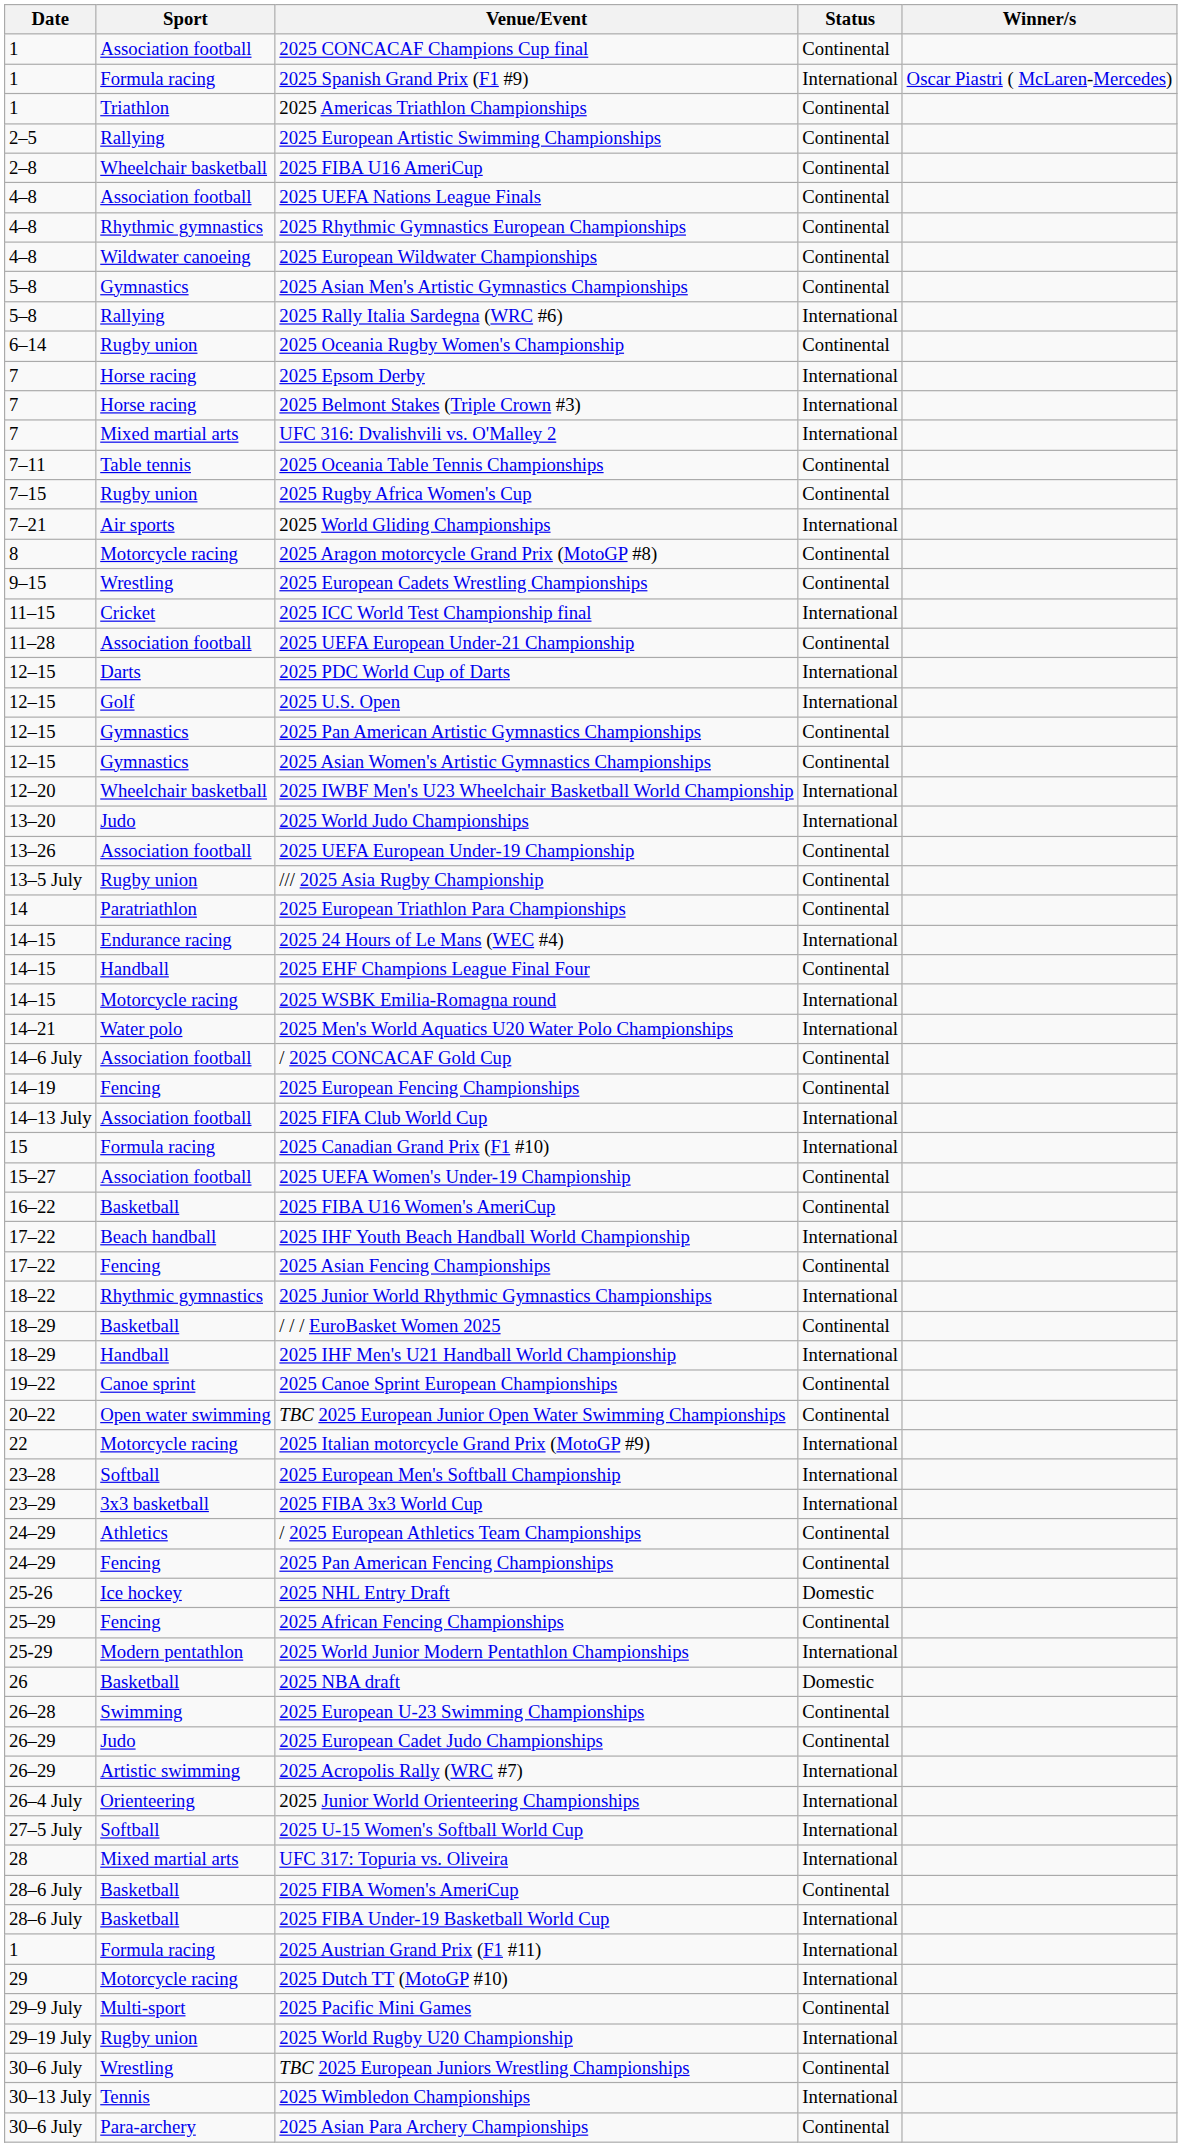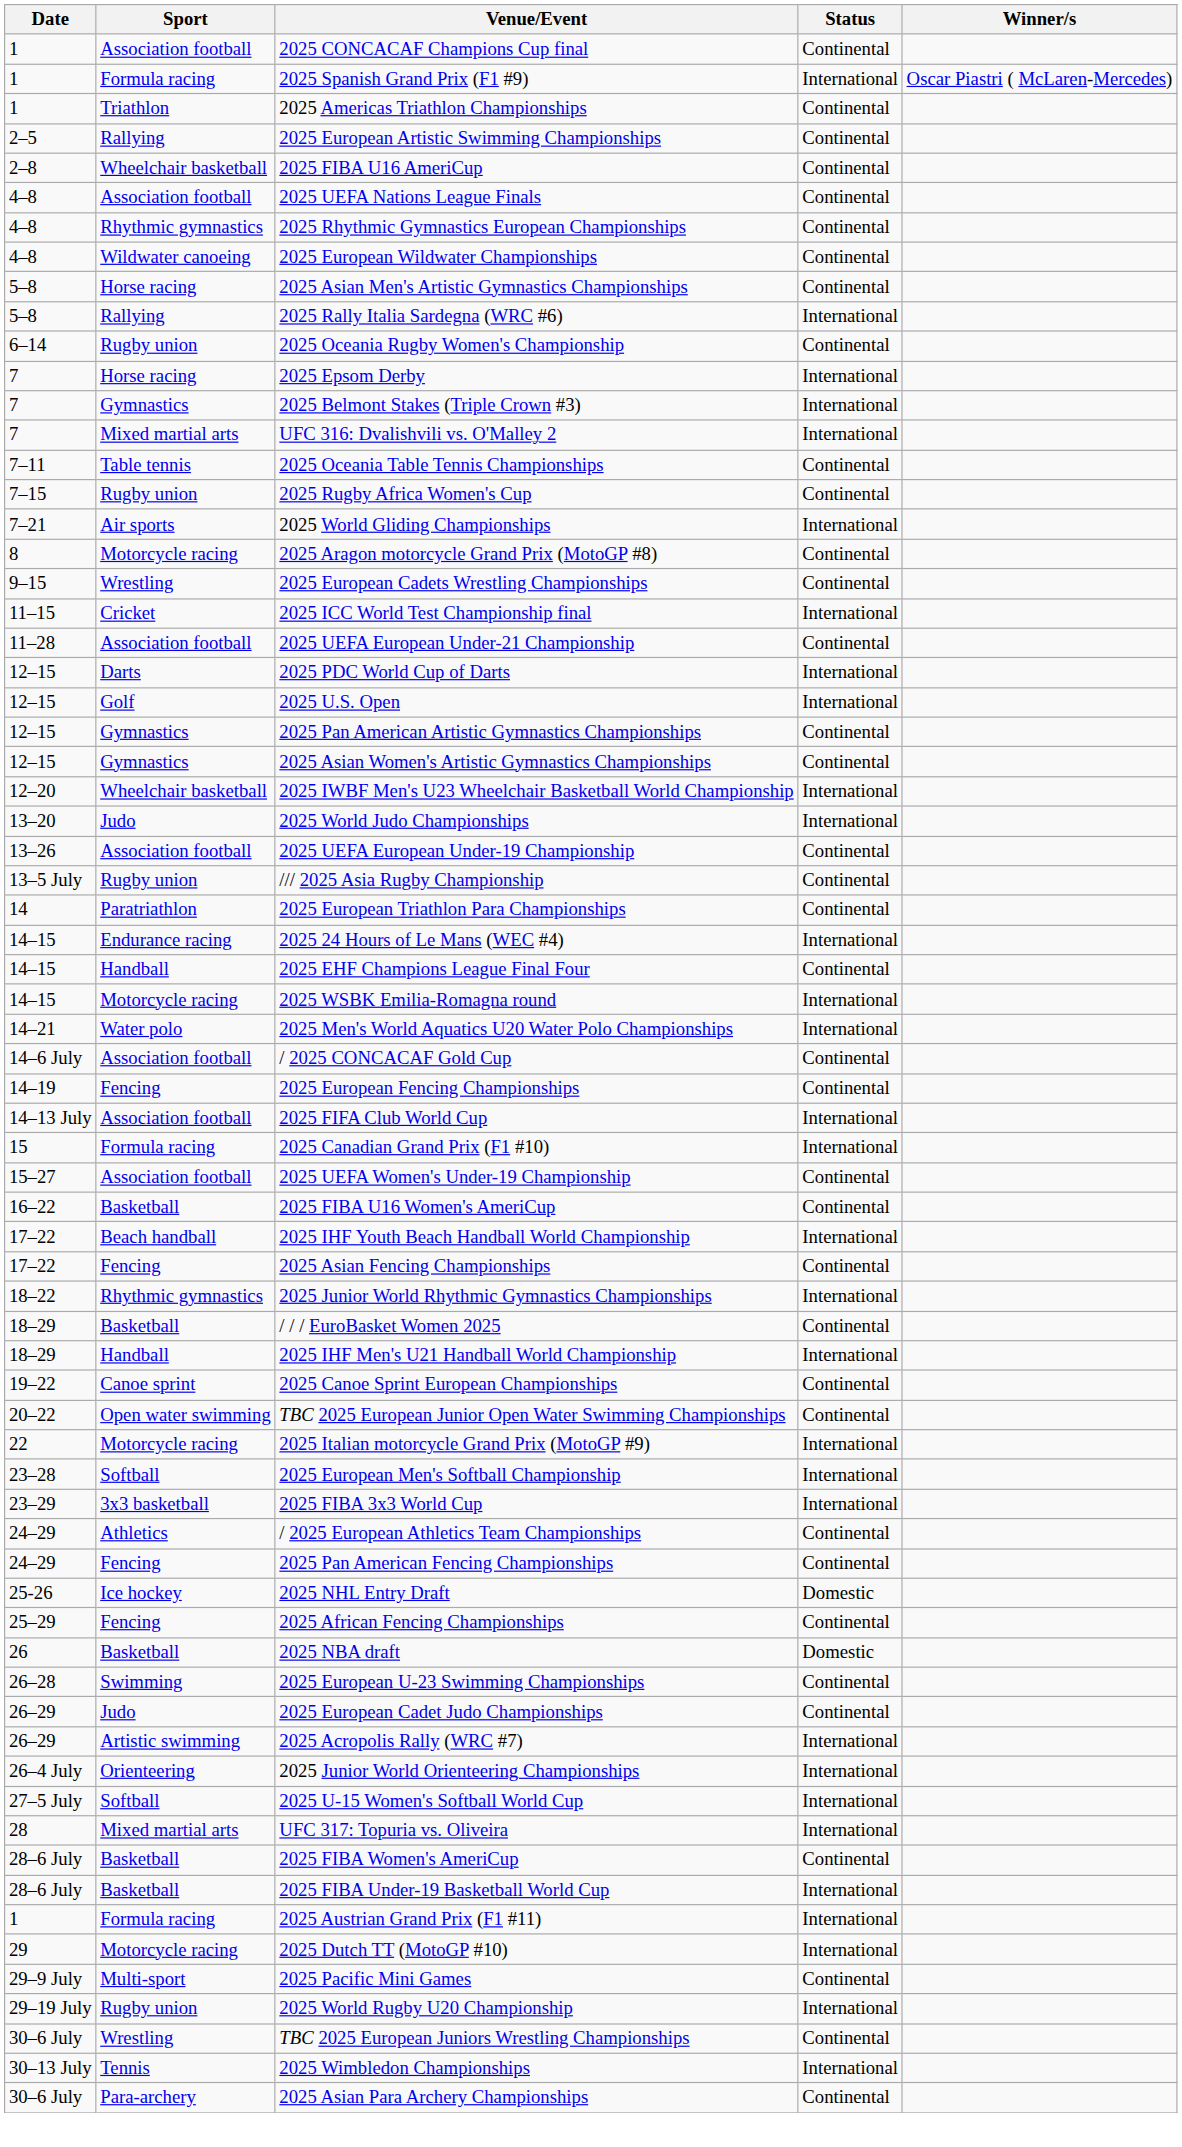 <table class="wikitable source">
 <tr>
 <th>Date</th>
 <th>Sport</th>
 <th>Venue/Event</th>
 <th>Status</th>
 <th>Winner/s</th>
 </tr>
 <tr>
 <td>1</td>
 <td><a href='#'>Association football</a></td>
 <td> <a href='#'>2025 CONCACAF Champions Cup final</a></td>
 <td>Continental</td>
 <td></td>
 </tr>
 <tr>
 <td>1</td>
 <td><a href='#'>Formula racing</a></td>
 <td> <a href='#'>2025 Spanish Grand Prix</a> (<a href='#'>F1</a> #9)</td>
 <td>International</td>
 <td> <a href='#'>Oscar Piastri</a> ( <a href='#'>McLaren</a>-<a href='#'>Mercedes</a>)</td>
 </tr>
 <tr>
 <td>1</td>
 <td><a href='#'>Triathlon</a></td>
 <td> 2025 <a href='#'>Americas Triathlon Championships</a></td>
 <td>Continental</td>
 <td></td>
 </tr>
 <tr>
 <td>2–5</td>
 <td><a href='#'>Rallying</a></td>
 <td> <a href='#'>2025 European Artistic Swimming Championships</a></td>
 <td>Continental</td>
 <td></td>
 </tr>
 <tr>
 <td>2–8</td>
 <td><a href='#'>Wheelchair basketball</a></td>
 <td> <a href='#'>2025 FIBA U16 AmeriCup</a></td>
 <td>Continental</td>
 <td></td>
 </tr>
 <tr>
 <td>4–8</td>
 <td><a href='#'>Association football</a></td>
 <td> <a href='#'>2025 UEFA Nations League Finals</a></td>
 <td>Continental</td>
 <td></td>
 </tr>
 <tr>
 <td>4–8</td>
 <td><a href='#'>Rhythmic gymnastics</a></td>
 <td> <a href='#'>2025 Rhythmic Gymnastics European Championships</a></td>
 <td>Continental</td>
 <td></td>
 </tr>
 <tr>
 <td>4–8</td>
 <td><a href='#'>Wildwater canoeing</a></td>
 <td> <a href='#'>2025 European Wildwater Championships</a></td>
 <td>Continental</td>
 <td></td>
 </tr>
 <tr>
 <td>5–8</td>
-<td><a href='#'>Gymnastics</a></td>
+<td><a href='#'>Horse racing</a></td>
 <td> <a href='#'>2025 Asian Men's Artistic Gymnastics Championships</a></td>
 <td>Continental</td>
 <td></td>
 </tr>
 <tr>
 <td>5–8</td>
 <td><a href='#'>Rallying</a></td>
 <td> <a href='#'>2025 Rally Italia Sardegna</a> (<a href='#'>WRC</a> #6)</td>
 <td>International</td>
 <td></td>
 </tr>
 <tr>
 <td>6–14</td>
 <td><a href='#'>Rugby union</a></td>
 <td> <a href='#'>2025 Oceania Rugby Women's Championship</a></td>
 <td>Continental</td>
 <td></td>
 </tr>
 <tr>
 <td>7</td>
 <td><a href='#'>Horse racing</a></td>
 <td> <a href='#'>2025 Epsom Derby</a></td>
 <td>International</td>
 <td></td>
 </tr>
 <tr>
 <td>7</td>
-<td><a href='#'>Horse racing</a></td>
+<td><a href='#'>Gymnastics</a></td>
 <td> <a href='#'>2025 Belmont Stakes</a> (<a href='#'>Triple Crown</a> #3)</td>
 <td>International</td>
 <td></td>
 </tr>
 <tr>
 <td>7</td>
 <td><a href='#'>Mixed martial arts</a></td>
 <td> <a href='#'>UFC 316: Dvalishvili vs. O'Malley 2</a></td>
 <td>International</td>
 <td></td>
 </tr>
 <tr>
 <td>7–11</td>
 <td><a href='#'>Table tennis</a></td>
 <td> <a href='#'>2025 Oceania Table Tennis Championships</a></td>
 <td>Continental</td>
 <td></td>
 </tr>
 <tr>
 <td>7–15</td>
 <td><a href='#'>Rugby union</a></td>
 <td> <a href='#'>2025 Rugby Africa Women's Cup</a></td>
 <td>Continental</td>
 <td></td>
 </tr>
 <tr>
 <td>7–21</td>
 <td><a href='#'>Air sports</a></td>
 <td> 2025 <a href='#'>World Gliding Championships</a></td>
 <td>International</td>
 <td></td>
 </tr>
 <tr>
 <td>8</td>
 <td><a href='#'>Motorcycle racing</a></td>
 <td> <a href='#'>2025 Aragon motorcycle Grand Prix</a> (<a href='#'>MotoGP</a> #8)</td>
 <td>Continental</td>
 <td></td>
 </tr>
 <tr>
 <td>9–15</td>
 <td><a href='#'>Wrestling</a></td>
 <td> <a href='#'>2025 European Cadets Wrestling Championships</a></td>
 <td>Continental</td>
 <td></td>
 </tr>
 <tr>
 <td>11–15</td>
 <td><a href='#'>Cricket</a></td>
 <td> <a href='#'>2025 ICC World Test Championship final</a></td>
 <td>International</td>
 <td></td>
 </tr>
 <tr>
 <td>11–28</td>
 <td><a href='#'>Association football</a></td>
 <td> <a href='#'>2025 UEFA European Under-21 Championship</a></td>
 <td>Continental</td>
 <td></td>
 </tr>
 <tr>
 <td>12–15</td>
 <td><a href='#'>Darts</a></td>
 <td> <a href='#'>2025 PDC World Cup of Darts</a></td>
 <td>International</td>
 <td></td>
 </tr>
 <tr>
 <td>12–15</td>
 <td><a href='#'>Golf</a></td>
 <td> <a href='#'>2025 U.S. Open</a></td>
 <td>International</td>
 <td></td>
 </tr>
 <tr>
 <td>12–15</td>
 <td><a href='#'>Gymnastics</a></td>
 <td> <a href='#'>2025 Pan American Artistic Gymnastics Championships</a></td>
 <td>Continental</td>
 <td></td>
 </tr>
 <tr>
 <td>12–15</td>
 <td><a href='#'>Gymnastics</a></td>
 <td> <a href='#'>2025 Asian Women's Artistic Gymnastics Championships</a></td>
 <td>Continental</td>
 <td></td>
 </tr>
 <tr>
 <td>12–20</td>
 <td><a href='#'>Wheelchair basketball</a></td>
 <td> <a href='#'>2025 IWBF Men's U23 Wheelchair Basketball World Championship</a></td>
 <td>International</td>
 <td></td>
 </tr>
 <tr>
 <td>13–20</td>
 <td><a href='#'>Judo</a></td>
 <td> <a href='#'>2025 World Judo Championships</a></td>
 <td>International</td>
 <td></td>
 </tr>
 <tr>
 <td>13–26</td>
 <td><a href='#'>Association football</a></td>
 <td> <a href='#'>2025 UEFA European Under-19 Championship</a></td>
 <td>Continental</td>
 <td></td>
 </tr>
 <tr>
 <td>13–5 July</td>
 <td><a href='#'>Rugby union</a></td>
 <td>/// <a href='#'>2025 Asia Rugby Championship</a></td>
 <td>Continental</td>
 <td></td>
 </tr>
 <tr>
 <td>14</td>
 <td><a href='#'>Paratriathlon</a></td>
 <td> <a href='#'>2025 European Triathlon Para Championships</a></td>
 <td>Continental</td>
 <td></td>
 </tr>
 <tr>
 <td>14–15</td>
 <td><a href='#'>Endurance racing</a></td>
 <td> <a href='#'>2025 24 Hours of Le Mans</a> (<a href='#'>WEC</a> #4)</td>
 <td>International</td>
 <td></td>
 </tr>
 <tr>
 <td>14–15</td>
 <td><a href='#'>Handball</a></td>
 <td> <a href='#'>2025 EHF Champions League Final Four</a></td>
 <td>Continental</td>
 <td></td>
 </tr>
 <tr>
 <td>14–15</td>
 <td><a href='#'>Motorcycle racing</a></td>
 <td> <a href='#'>2025 WSBK Emilia-Romagna round</a></td>
 <td>International</td>
 <td></td>
 </tr>
 <tr>
 <td>14–21</td>
 <td><a href='#'>Water polo</a></td>
 <td> <a href='#'>2025 Men's World Aquatics U20 Water Polo Championships</a></td>
 <td>International</td>
 <td></td>
 </tr>
 <tr>
 <td>14–6 July</td>
 <td><a href='#'>Association football</a></td>
 <td>/ <a href='#'>2025 CONCACAF Gold Cup</a></td>
 <td>Continental</td>
 <td></td>
 </tr>
 <tr>
 <td>14–19</td>
 <td><a href='#'>Fencing</a></td>
 <td> <a href='#'>2025 European Fencing Championships</a></td>
 <td>Continental</td>
 <td></td>
 </tr>
 <tr>
 <td>14–13 July</td>
 <td><a href='#'>Association football</a></td>
 <td> <a href='#'>2025 FIFA Club World Cup</a></td>
 <td>International</td>
 <td></td>
 </tr>
 <tr>
 <td>15</td>
 <td><a href='#'>Formula racing</a></td>
 <td> <a href='#'>2025 Canadian Grand Prix</a> (<a href='#'>F1</a> #10)</td>
 <td>International</td>
 <td></td>
 </tr>
 <tr>
 <td>15–27</td>
 <td><a href='#'>Association football</a></td>
 <td> <a href='#'>2025 UEFA Women's Under-19 Championship</a></td>
 <td>Continental</td>
 <td></td>
 </tr>
 <tr>
 <td>16–22</td>
 <td><a href='#'>Basketball</a></td>
 <td> <a href='#'>2025 FIBA U16 Women's AmeriCup</a></td>
 <td>Continental</td>
 <td></td>
 </tr>
 <tr>
 <td>17–22</td>
 <td><a href='#'>Beach handball</a></td>
 <td> <a href='#'>2025 IHF Youth Beach Handball World Championship</a></td>
 <td>International</td>
 <td></td>
 </tr>
 <tr>
 <td>17–22</td>
 <td><a href='#'>Fencing</a></td>
 <td> <a href='#'>2025 Asian Fencing Championships</a></td>
 <td>Continental</td>
 <td></td>
 </tr>
 <tr>
 <td>18–22</td>
 <td><a href='#'>Rhythmic gymnastics</a></td>
 <td> <a href='#'>2025 Junior World Rhythmic Gymnastics Championships</a></td>
 <td>International</td>
 <td></td>
 </tr>
 <tr>
 <td>18–29</td>
 <td><a href='#'>Basketball</a></td>
 <td> /  /  /  <a href='#'>EuroBasket Women 2025</a></td>
 <td>Continental</td>
 <td></td>
 </tr>
 <tr>
 <td>18–29</td>
 <td><a href='#'>Handball</a></td>
 <td> <a href='#'>2025 IHF Men's U21 Handball World Championship</a></td>
 <td>International</td>
 <td></td>
 </tr>
 <tr>
 <td>19–22</td>
 <td><a href='#'>Canoe sprint</a></td>
 <td> <a href='#'>2025 Canoe Sprint European Championships</a></td>
 <td>Continental</td>
 <td></td>
 </tr>
 <tr>
 <td>20–22</td>
 <td><a href='#'>Open water swimming</a></td>
 <td><em>TBC</em> <a href='#'>2025 European Junior Open Water Swimming Championships</a></td>
 <td>Continental</td>
 <td></td>
 </tr>
 <tr>
 <td>22</td>
 <td><a href='#'>Motorcycle racing</a></td>
 <td> <a href='#'>2025 Italian motorcycle Grand Prix</a> (<a href='#'>MotoGP</a> #9)</td>
 <td>International</td>
 <td></td>
 </tr>
 <tr>
 <td>23–28</td>
 <td><a href='#'>Softball</a></td>
 <td> <a href='#'>2025 European Men's Softball Championship</a></td>
 <td>International</td>
 <td></td>
 </tr>
 <tr>
 <td>23–29</td>
 <td><a href='#'>3x3 basketball</a></td>
 <td> <a href='#'>2025 FIBA 3x3 World Cup</a></td>
 <td>International</td>
 <td></td>
 </tr>
 <tr>
 <td>24–29</td>
 <td><a href='#'>Athletics</a></td>
 <td>/ <a href='#'>2025 European Athletics Team Championships</a></td>
 <td>Continental</td>
 <td></td>
 </tr>
 <tr>
 <td>24–29</td>
 <td><a href='#'>Fencing</a></td>
 <td> <a href='#'>2025 Pan American Fencing Championships</a></td>
 <td>Continental</td>
 <td></td>
 </tr>
 <tr>
 <td>25-26</td>
 <td><a href='#'>Ice hockey</a></td>
 <td> <a href='#'>2025 NHL Entry Draft</a></td>
 <td>Domestic</td>
 <td></td>
 </tr>
 <tr>
 <td>25–29</td>
 <td><a href='#'>Fencing</a></td>
 <td> <a href='#'>2025 African Fencing Championships</a></td>
 <td>Continental</td>
 <td></td>
 </tr>
 <tr>
-<td>25-29</td>
-<td><a href='#'>Modern pentathlon</a></td>
-<td> <a href='#'>2025 World Junior Modern Pentathlon Championships</a></td>
-<td>International</td>
-<td></td>
-</tr>
-<tr>
 <td>26</td>
 <td><a href='#'>Basketball</a></td>
 <td> <a href='#'>2025 NBA draft</a></td>
 <td>Domestic</td>
 <td></td>
 </tr>
 <tr>
 <td>26–28</td>
 <td><a href='#'>Swimming</a></td>
 <td> <a href='#'>2025 European U-23 Swimming Championships</a></td>
 <td>Continental</td>
 <td></td>
 </tr>
 <tr>
 <td>26–29</td>
 <td><a href='#'>Judo</a></td>
 <td> <a href='#'>2025 European Cadet Judo Championships</a></td>
 <td>Continental</td>
 <td></td>
 </tr>
 <tr>
 <td>26–29</td>
 <td><a href='#'>Artistic swimming</a></td>
 <td> <a href='#'>2025 Acropolis Rally</a> (<a href='#'>WRC</a> #7)</td>
 <td>International</td>
 <td></td>
 </tr>
 <tr>
 <td>26–4 July</td>
 <td><a href='#'>Orienteering</a></td>
 <td> 2025 <a href='#'>Junior World Orienteering Championships</a></td>
 <td>International</td>
 <td></td>
 </tr>
 <tr>
 <td>27–5 July</td>
 <td><a href='#'>Softball</a></td>
 <td> <a href='#'>2025 U-15 Women's Softball World Cup</a></td>
 <td>International</td>
 <td></td>
 </tr>
 <tr>
 <td>28</td>
 <td><a href='#'>Mixed martial arts</a></td>
 <td> <a href='#'>UFC 317: Topuria vs. Oliveira</a></td>
 <td>International</td>
 <td></td>
 </tr>
 <tr>
 <td>28–6 July</td>
 <td><a href='#'>Basketball</a></td>
 <td> <a href='#'>2025 FIBA Women's AmeriCup</a></td>
 <td>Continental</td>
 <td></td>
 </tr>
 <tr>
 <td>28–6 July</td>
 <td><a href='#'>Basketball</a></td>
 <td> <a href='#'>2025 FIBA Under-19 Basketball World Cup</a></td>
 <td>International</td>
 <td></td>
 </tr>
 <tr>
 <td>1</td>
 <td><a href='#'>Formula racing</a></td>
 <td> <a href='#'>2025 Austrian Grand Prix</a> (<a href='#'>F1</a> #11)</td>
 <td>International</td>
 <td></td>
 </tr>
 <tr>
 <td>29</td>
 <td><a href='#'>Motorcycle racing</a></td>
 <td> <a href='#'>2025 Dutch TT</a> (<a href='#'>MotoGP</a> #10)</td>
 <td>International</td>
 <td></td>
 </tr>
 <tr>
 <td>29–9 July</td>
 <td><a href='#'>Multi-sport</a></td>
 <td> <a href='#'>2025 Pacific Mini Games</a></td>
 <td>Continental</td>
 <td></td>
 </tr>
 <tr>
 <td>29–19 July</td>
 <td><a href='#'>Rugby union</a></td>
 <td> <a href='#'>2025 World Rugby U20 Championship</a></td>
 <td>International</td>
 <td></td>
 </tr>
 <tr>
 <td>30–6 July</td>
 <td><a href='#'>Wrestling</a></td>
 <td><em>TBC</em> <a href='#'>2025 European Juniors Wrestling Championships</a></td>
 <td>Continental</td>
 <td></td>
 </tr>
 <tr>
 <td>30–13 July</td>
 <td><a href='#'>Tennis</a></td>
 <td> <a href='#'>2025 Wimbledon Championships</a></td>
 <td>International</td>
 <td></td>
 </tr>
 <tr>
 <td>30–6 July</td>
 <td><a href='#'>Para-archery</a></td>
 <td> <a href='#'>2025 Asian Para Archery Championships</a></td>
 <td>Continental</td>
 <td></td>
 </tr>
 </table>
